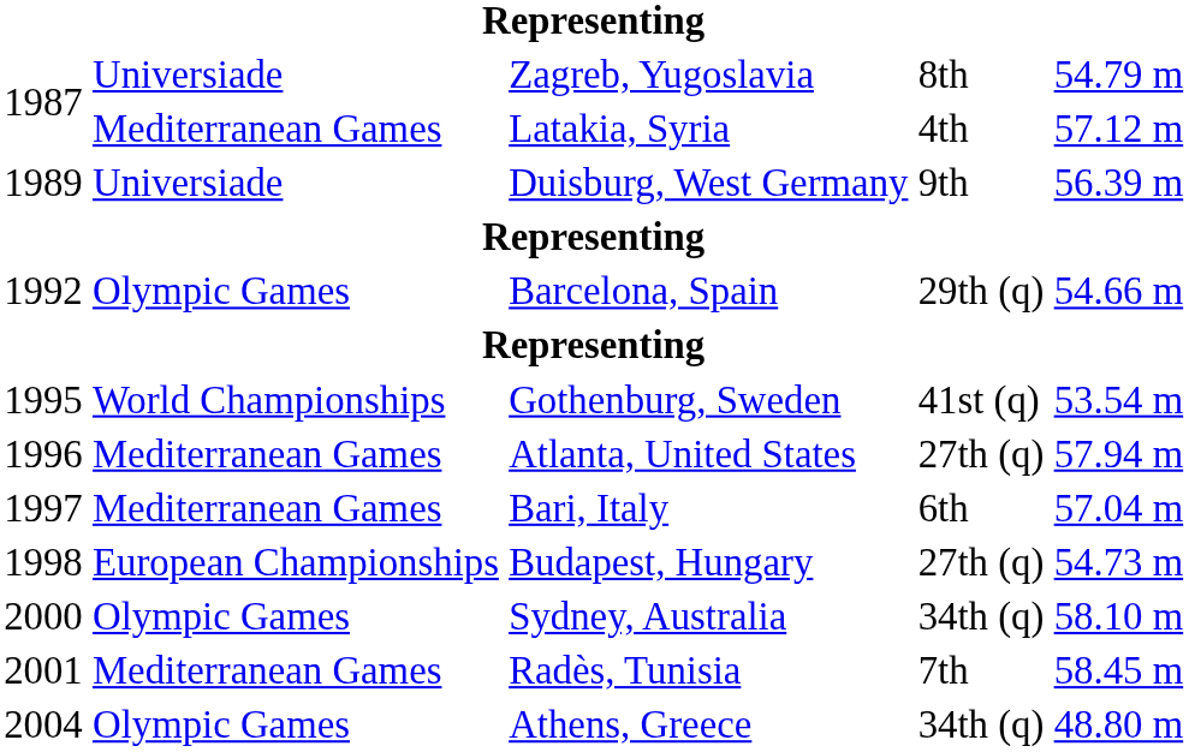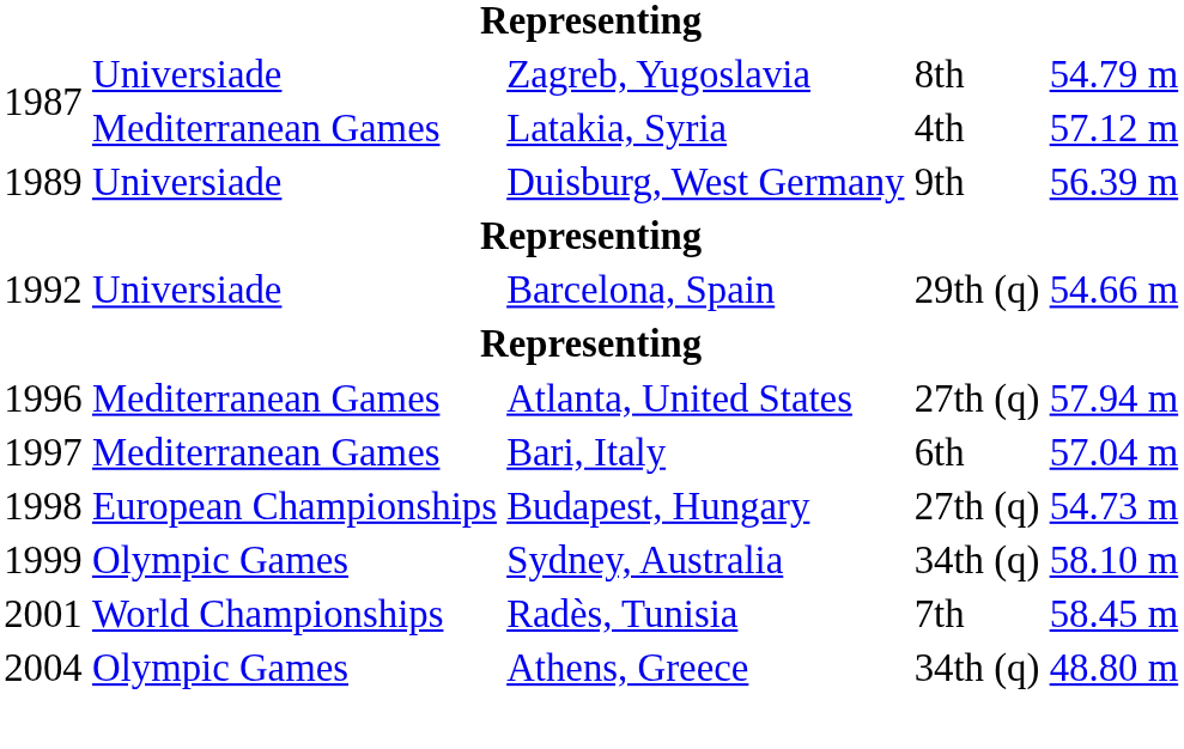 <table>
 <tr>
 <th colspan="5">Representing </th>
 </tr>
 <tr>
 <td rowspan=2>1987</td>
 <td><a href='#'>Universiade</a></td>
 <td><a href='#'>Zagreb, Yugoslavia</a></td>
 <td>8th</td>
 <td><a href='#'>54.79 m</a></td>
 </tr>
 <tr>
 <td><a href='#'>Mediterranean Games</a></td>
 <td><a href='#'>Latakia, Syria</a></td>
 <td>4th</td>
 <td><a href='#'>57.12 m</a></td>
 </tr>
 <tr>
 <td>1989</td>
 <td><a href='#'>Universiade</a></td>
 <td><a href='#'>Duisburg, West Germany</a></td>
 <td>9th</td>
 <td><a href='#'>56.39 m</a></td>
 </tr>
 <tr>
 <th colspan="5">Representing </th>
 </tr>
 <tr>
 <td>1992</td>
-<td><a href='#'>Olympic Games</a></td>
+<td><a href='#'>Universiade</a></td>
 <td><a href='#'>Barcelona, Spain</a></td>
 <td>29th (q)</td>
 <td><a href='#'>54.66 m</a></td>
 </tr>
 <tr>
 <th colspan="5">Representing </th>
-</tr>
-<tr>
-<td>1995</td>
-<td><a href='#'>World Championships</a></td>
-<td><a href='#'>Gothenburg, Sweden</a></td>
-<td>41st (q)</td>
-<td><a href='#'>53.54 m</a></td>
 </tr>
 <tr>
 <td>1996</td>
 <td><a href='#'>Mediterranean Games</a></td>
 <td><a href='#'>Atlanta, United States</a></td>
 <td>27th (q)</td>
 <td><a href='#'>57.94 m</a></td>
 </tr>
 <tr>
 <td>1997</td>
 <td><a href='#'>Mediterranean Games</a></td>
 <td><a href='#'>Bari, Italy</a></td>
 <td>6th</td>
 <td><a href='#'>57.04 m</a></td>
 </tr>
 <tr>
 <td>1998</td>
 <td><a href='#'>European Championships</a></td>
 <td><a href='#'>Budapest, Hungary</a></td>
 <td>27th (q)</td>
 <td><a href='#'>54.73 m</a></td>
 </tr>
 <tr>
-<td>2000</td>
+<td>1999</td>
 <td><a href='#'>Olympic Games</a></td>
 <td><a href='#'>Sydney, Australia</a></td>
 <td>34th (q)</td>
 <td><a href='#'>58.10 m</a></td>
 </tr>
 <tr>
 <td>2001</td>
-<td><a href='#'>Mediterranean Games</a></td>
+<td><a href='#'>World Championships</a></td>
 <td><a href='#'>Radès, Tunisia</a></td>
 <td>7th</td>
 <td><a href='#'>58.45 m</a></td>
 </tr>
 <tr>
 <td>2004</td>
 <td><a href='#'>Olympic Games</a></td>
 <td><a href='#'>Athens, Greece</a></td>
 <td>34th (q)</td>
 <td><a href='#'>48.80 m</a></td>
 </tr>
 </table>
